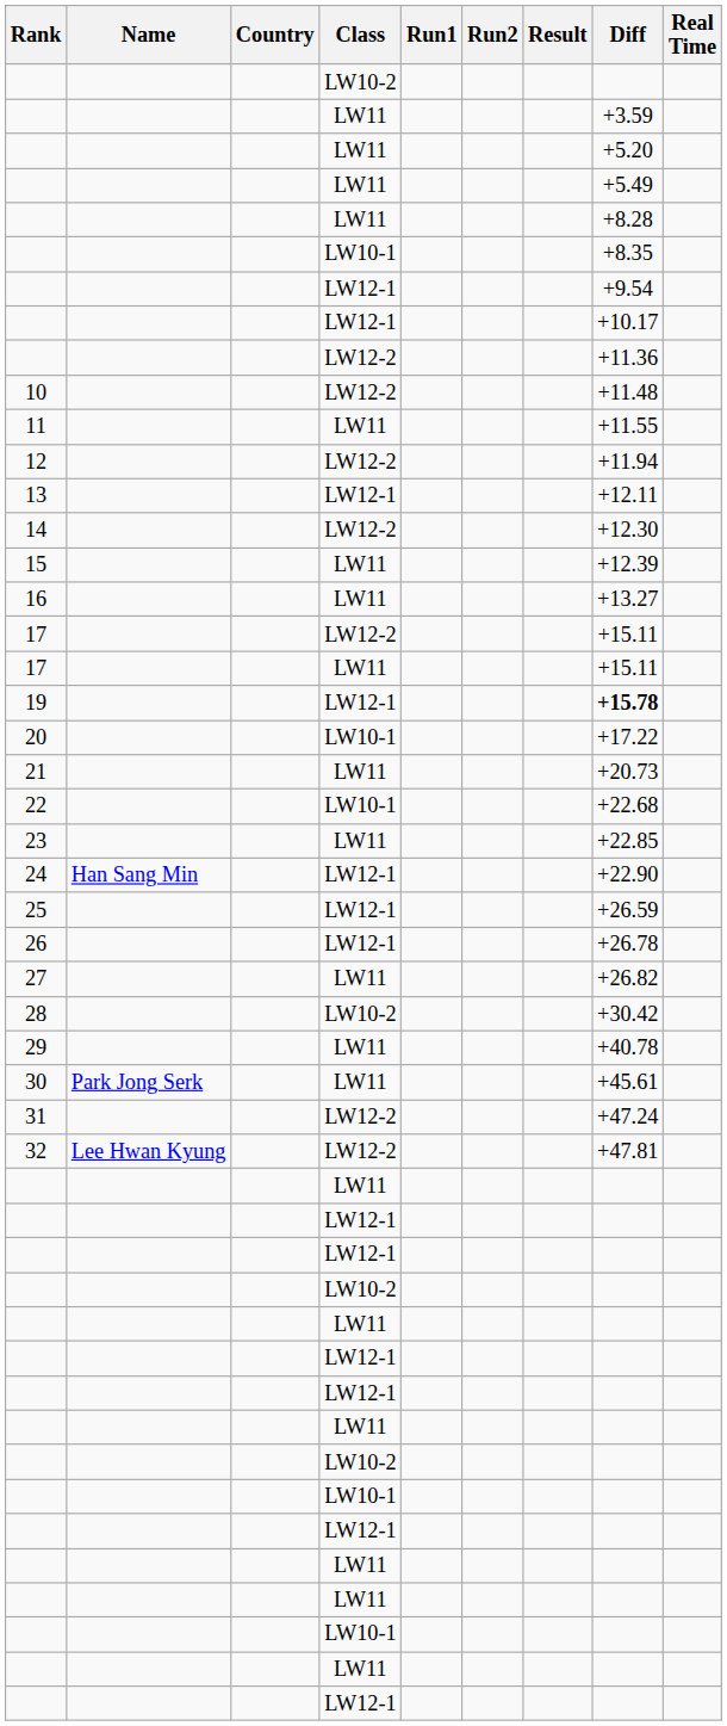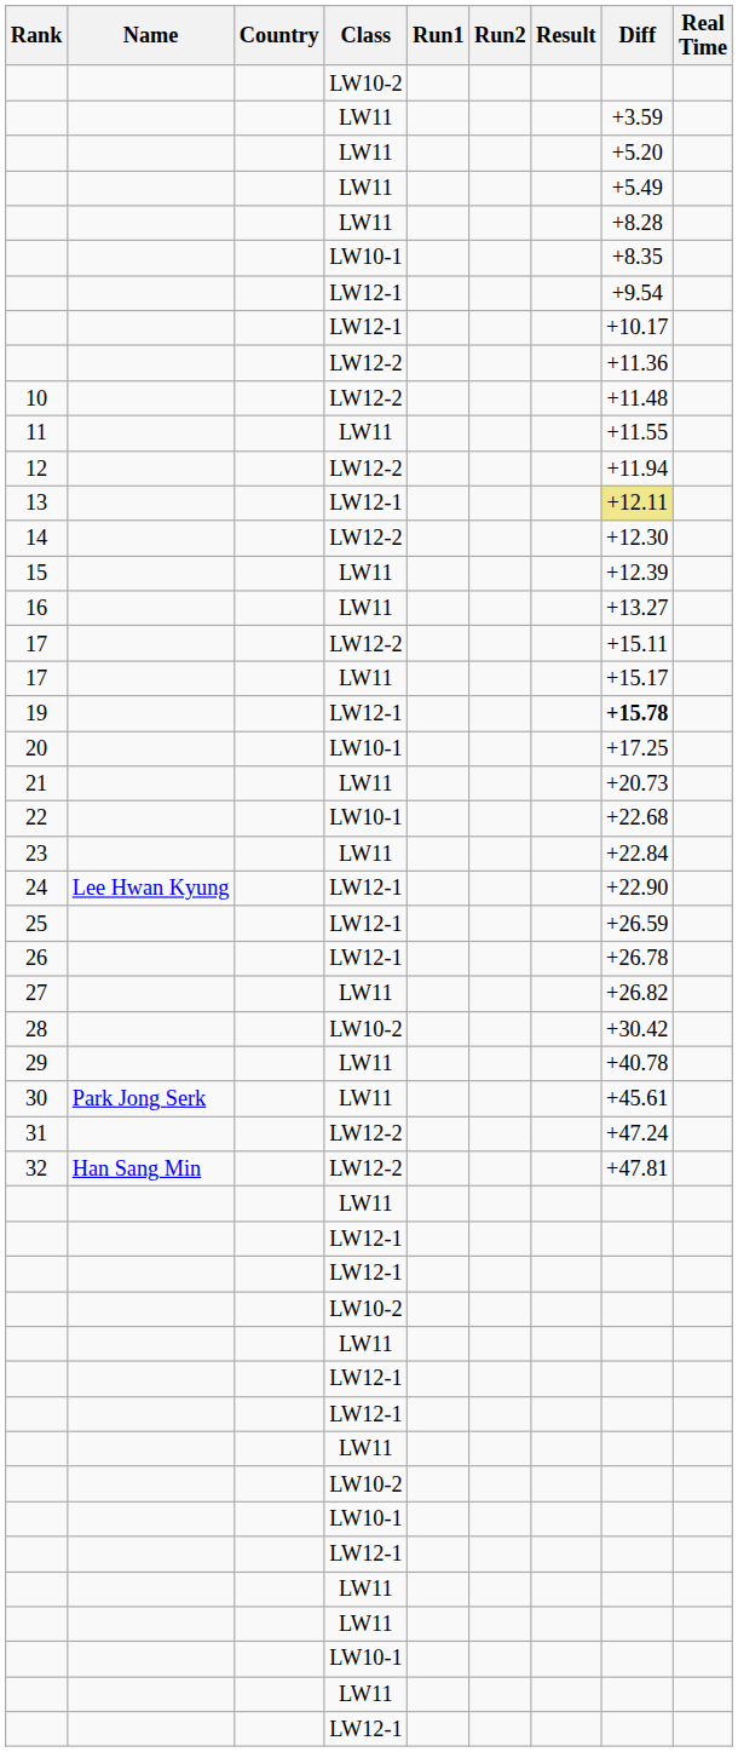 <table class="wikitable sortable" style="text-align:center">
 <tr>
 <th>Rank</th>
 <th>Name</th>
 <th>Country</th>
 <th>Class</th>
 <th>Run1</th>
 <th>Run2</th>
 <th>Result</th>
 <th Class="unsortable">Diff</th>
 <th>Real<br>Time</th>
 </tr>
 <tr>
 <td></td>
 <td align=left></td>
 <td align=left></td>
 <td>LW10-2</td>
 <td></td>
 <td></td>
 <td></td>
 <td></td>
 <td></td>
 </tr>
 <tr>
 <td></td>
 <td align=left></td>
 <td align=left></td>
 <td>LW11</td>
 <td></td>
 <td></td>
 <td></td>
 <td>+3.59</td>
 <td></td>
 </tr>
 <tr>
 <td></td>
 <td align=left></td>
 <td align=left></td>
 <td>LW11</td>
 <td></td>
 <td></td>
 <td></td>
 <td>+5.20</td>
 <td></td>
 </tr>
 <tr>
 <td></td>
 <td align=left></td>
 <td align=left></td>
 <td>LW11</td>
 <td></td>
 <td></td>
 <td></td>
 <td>+5.49</td>
 <td></td>
 </tr>
 <tr>
 <td></td>
 <td align=left></td>
 <td align=left></td>
 <td>LW11</td>
 <td></td>
 <td></td>
 <td></td>
 <td>+8.28</td>
 <td></td>
 </tr>
 <tr>
 <td></td>
 <td align=left></td>
 <td align=left></td>
 <td>LW10-1</td>
 <td></td>
 <td></td>
 <td></td>
 <td>+8.35</td>
 <td></td>
 </tr>
 <tr>
 <td></td>
 <td align=left></td>
 <td align=left></td>
 <td>LW12-1</td>
 <td></td>
 <td></td>
 <td></td>
 <td>+9.54</td>
 <td></td>
 </tr>
 <tr>
 <td></td>
 <td align=left></td>
 <td align=left></td>
 <td>LW12-1</td>
 <td></td>
 <td></td>
 <td></td>
 <td>+10.17</td>
 <td></td>
 </tr>
 <tr>
 <td></td>
 <td align=left></td>
 <td align=left></td>
 <td>LW12-2</td>
 <td></td>
 <td></td>
 <td></td>
 <td>+11.36</td>
 <td></td>
 </tr>
 <tr>
 <td>10</td>
 <td align=left></td>
 <td align=left></td>
 <td>LW12-2</td>
 <td></td>
 <td></td>
 <td></td>
 <td>+11.48</td>
 <td></td>
 </tr>
 <tr>
 <td>11</td>
 <td align=left></td>
 <td align=left></td>
 <td>LW11</td>
 <td></td>
 <td></td>
 <td></td>
 <td>+11.55</td>
 <td></td>
 </tr>
 <tr>
 <td>12</td>
 <td align=left></td>
 <td align=left></td>
 <td>LW12-2</td>
 <td></td>
 <td></td>
 <td></td>
 <td>+11.94</td>
 <td></td>
 </tr>
 <tr>
 <td>13</td>
 <td align=left></td>
 <td align=left></td>
 <td>LW12-1</td>
 <td></td>
 <td></td>
 <td></td>
-<td>+12.11</td>
+<td style="background: khaki;">+12.11</td>
 <td></td>
 </tr>
 <tr>
 <td>14</td>
 <td align=left></td>
 <td align=left></td>
 <td>LW12-2</td>
 <td></td>
 <td></td>
 <td></td>
 <td>+12.30</td>
 <td></td>
 </tr>
 <tr>
 <td>15</td>
 <td align=left></td>
 <td align=left></td>
 <td>LW11</td>
 <td></td>
 <td></td>
 <td></td>
 <td>+12.39</td>
 <td></td>
 </tr>
 <tr>
 <td>16</td>
 <td align=left></td>
 <td align=left></td>
 <td>LW11</td>
 <td></td>
 <td></td>
 <td></td>
 <td>+13.27</td>
 <td></td>
 </tr>
 <tr>
 <td>17</td>
 <td align=left></td>
 <td align=left></td>
 <td>LW12-2</td>
 <td></td>
 <td></td>
 <td></td>
 <td>+15.11</td>
 <td></td>
 </tr>
 <tr>
 <td>17</td>
 <td align=left></td>
 <td align=left></td>
 <td>LW11</td>
 <td></td>
 <td></td>
 <td></td>
-<td>+15.11</td>
+<td>+15.17</td>
 <td></td>
 </tr>
 <tr>
 <td>19</td>
 <td align=left></td>
 <td align=left></td>
 <td>LW12-1</td>
 <td></td>
 <td></td>
 <td></td>
 <td><strong>+15.78</strong></td>
 <td></td>
 </tr>
 <tr>
 <td>20</td>
 <td align=left></td>
 <td align=left></td>
 <td>LW10-1</td>
 <td></td>
 <td></td>
 <td></td>
-<td>+17.22</td>
+<td>+17.25</td>
 <td></td>
 </tr>
 <tr>
 <td>21</td>
 <td align=left></td>
 <td align=left></td>
 <td>LW11</td>
 <td></td>
 <td></td>
 <td></td>
 <td>+20.73</td>
 <td></td>
 </tr>
 <tr>
 <td>22</td>
 <td align=left></td>
 <td align=left></td>
 <td>LW10-1</td>
 <td></td>
 <td></td>
 <td></td>
 <td>+22.68</td>
 <td></td>
 </tr>
 <tr>
 <td>23</td>
 <td align=left></td>
 <td align=left></td>
 <td>LW11</td>
 <td></td>
 <td></td>
 <td></td>
-<td>+22.85</td>
+<td>+22.84</td>
 <td></td>
 </tr>
 <tr>
 <td>24</td>
-<td align=left><a href='#'>Han Sang Min</a></td>
+<td align=left><a href='#'>Lee Hwan Kyung</a></td>
 <td align=left></td>
 <td>LW12-1</td>
 <td></td>
 <td></td>
 <td></td>
 <td>+22.90</td>
 <td></td>
 </tr>
 <tr>
 <td>25</td>
 <td align=left></td>
 <td align=left></td>
 <td>LW12-1</td>
 <td></td>
 <td></td>
 <td></td>
 <td>+26.59</td>
 <td></td>
 </tr>
 <tr>
 <td>26</td>
 <td align=left></td>
 <td align=left></td>
 <td>LW12-1</td>
 <td></td>
 <td></td>
 <td></td>
 <td>+26.78</td>
 <td></td>
 </tr>
 <tr>
 <td>27</td>
 <td align=left></td>
 <td align=left></td>
 <td>LW11</td>
 <td></td>
 <td></td>
 <td></td>
 <td>+26.82</td>
 <td></td>
 </tr>
 <tr>
 <td>28</td>
 <td align=left></td>
 <td align=left></td>
 <td>LW10-2</td>
 <td></td>
 <td></td>
 <td></td>
 <td>+30.42</td>
 <td></td>
 </tr>
 <tr>
 <td>29</td>
 <td align=left></td>
 <td align=left></td>
 <td>LW11</td>
 <td></td>
 <td></td>
 <td></td>
 <td>+40.78</td>
 <td></td>
 </tr>
 <tr>
 <td>30</td>
 <td align=left><a href='#'>Park Jong Serk</a></td>
 <td align=left></td>
 <td>LW11</td>
 <td></td>
 <td></td>
 <td></td>
 <td>+45.61</td>
 <td></td>
 </tr>
 <tr>
 <td>31</td>
 <td align=left></td>
 <td align=left></td>
 <td>LW12-2</td>
 <td></td>
 <td></td>
 <td></td>
 <td>+47.24</td>
 <td></td>
 </tr>
 <tr>
 <td>32</td>
-<td align=left><a href='#'>Lee Hwan Kyung</a></td>
+<td align=left><a href='#'>Han Sang Min</a></td>
 <td align=left></td>
 <td>LW12-2</td>
 <td></td>
 <td></td>
 <td></td>
 <td>+47.81</td>
 <td></td>
 </tr>
 <tr>
 <td></td>
 <td align=left></td>
 <td align=left></td>
 <td>LW11</td>
 <td></td>
 <td></td>
 <td></td>
 <td></td>
 <td></td>
 </tr>
 <tr>
 <td></td>
 <td align=left></td>
 <td align=left></td>
 <td>LW12-1</td>
 <td></td>
 <td></td>
 <td></td>
 <td></td>
 <td></td>
 </tr>
 <tr>
 <td></td>
 <td align=left></td>
 <td align=left></td>
 <td>LW12-1</td>
 <td></td>
 <td></td>
 <td></td>
 <td></td>
 <td></td>
 </tr>
 <tr>
 <td></td>
 <td align=left></td>
 <td align=left></td>
 <td>LW10-2</td>
 <td></td>
 <td></td>
 <td></td>
 <td></td>
 <td></td>
 </tr>
 <tr>
 <td></td>
 <td align=left></td>
 <td align=left></td>
 <td>LW11</td>
 <td></td>
 <td></td>
 <td></td>
 <td></td>
 <td></td>
 </tr>
 <tr>
 <td></td>
 <td align=left></td>
 <td align=left></td>
 <td>LW12-1</td>
 <td></td>
 <td></td>
 <td></td>
 <td></td>
 <td></td>
 </tr>
 <tr>
 <td></td>
 <td align=left></td>
 <td align=left></td>
 <td>LW12-1</td>
 <td></td>
 <td></td>
 <td></td>
 <td></td>
 <td></td>
 </tr>
 <tr>
 <td></td>
 <td align=left></td>
 <td align=left></td>
 <td>LW11</td>
 <td></td>
 <td></td>
 <td></td>
 <td></td>
 <td></td>
 </tr>
 <tr>
 <td></td>
 <td align=left></td>
 <td align=left></td>
 <td>LW10-2</td>
 <td></td>
 <td></td>
 <td></td>
 <td></td>
 <td></td>
 </tr>
 <tr>
 <td></td>
 <td align=left></td>
 <td align=left></td>
 <td>LW10-1</td>
 <td></td>
 <td></td>
 <td></td>
 <td></td>
 <td></td>
 </tr>
 <tr>
 <td></td>
 <td align=left></td>
 <td align=left></td>
 <td>LW12-1</td>
 <td></td>
 <td></td>
 <td></td>
 <td></td>
 <td></td>
 </tr>
 <tr>
 <td></td>
 <td align=left></td>
 <td align=left></td>
 <td>LW11</td>
 <td></td>
 <td></td>
 <td></td>
 <td></td>
 <td></td>
 </tr>
 <tr>
 <td></td>
 <td align=left></td>
 <td align=left></td>
 <td>LW11</td>
 <td></td>
 <td></td>
 <td></td>
 <td></td>
 <td></td>
 </tr>
 <tr>
 <td></td>
 <td align=left></td>
 <td align=left></td>
 <td>LW10-1</td>
 <td></td>
 <td></td>
 <td></td>
 <td></td>
 <td></td>
 </tr>
 <tr>
 <td></td>
 <td align=left></td>
 <td align=left></td>
 <td>LW11</td>
 <td></td>
 <td></td>
 <td></td>
 <td></td>
 <td></td>
 </tr>
 <tr>
 <td></td>
 <td align=left></td>
 <td align=left></td>
 <td>LW12-1</td>
 <td></td>
 <td></td>
 <td></td>
 <td></td>
 <td></td>
 </tr>
 </table>
